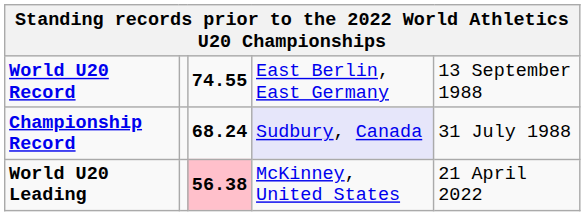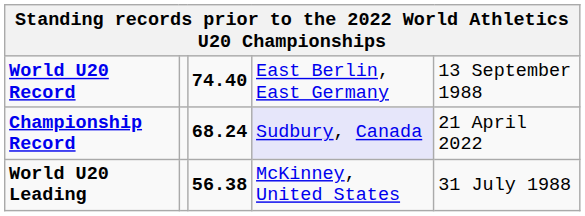 <table class="wikitable" width=65%>
 <tr>
 <th colspan="5">Standing records prior to the 2022 World Athletics U20 Championships</th>
 </tr>
 <tr>
 <td><strong><a href='#'>World U20 Record</a></strong></td>
 <td></td>
-<td><strong>74.55</strong></td>
+<td><strong>74.40</strong></td>
 <td><a href='#'>East Berlin</a>, <a href='#'>East Germany</a></td>
 <td>13 September 1988</td>
 </tr>
 <tr>
 <td><strong><a href='#'>Championship Record</a></strong></td>
 <td></td>
 <td><strong>68.24</strong></td>
 <td style="background: lavender;"><a href='#'>Sudbury</a>, <a href='#'>Canada</a></td>
-<td>31 July 1988</td>
+<td>21 April 2022</td>
 </tr>
 <tr>
 <td><strong>World U20 Leading</strong></td>
 <td></td>
-<td style="background: pink;"><strong>56.38</strong></td>
+<td><strong>56.38</strong></td>
 <td><a href='#'>McKinney</a>, <a href='#'>United States</a></td>
-<td>21 April 2022</td>
+<td>31 July 1988</td>
 </tr>
 </table>
